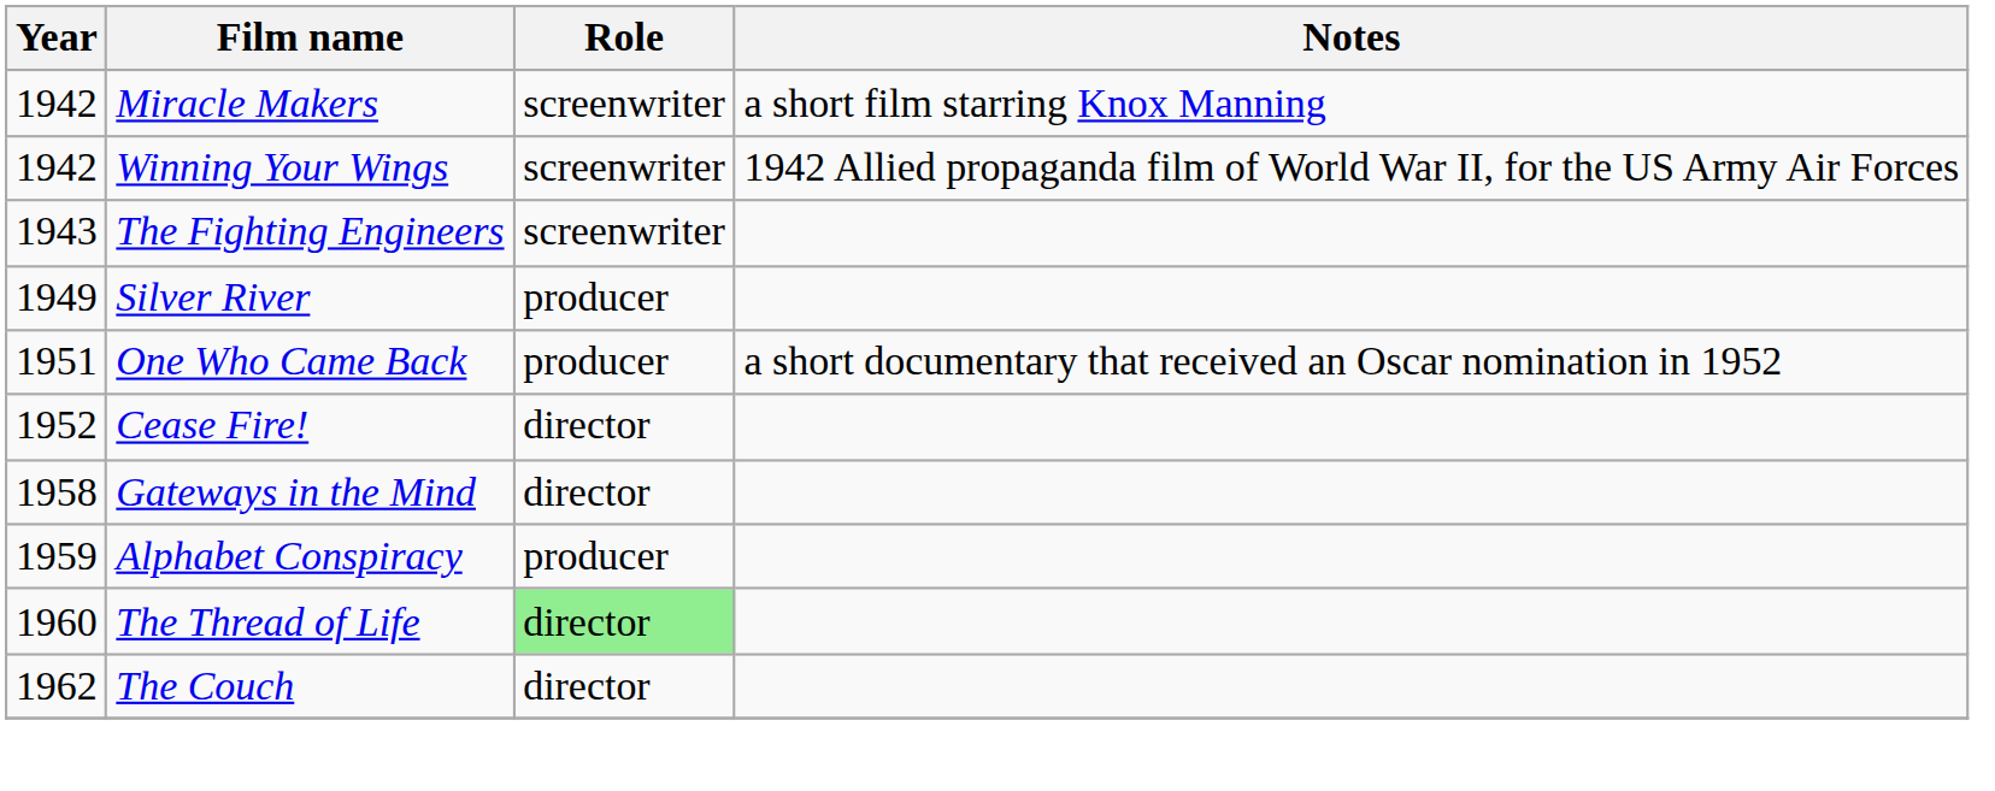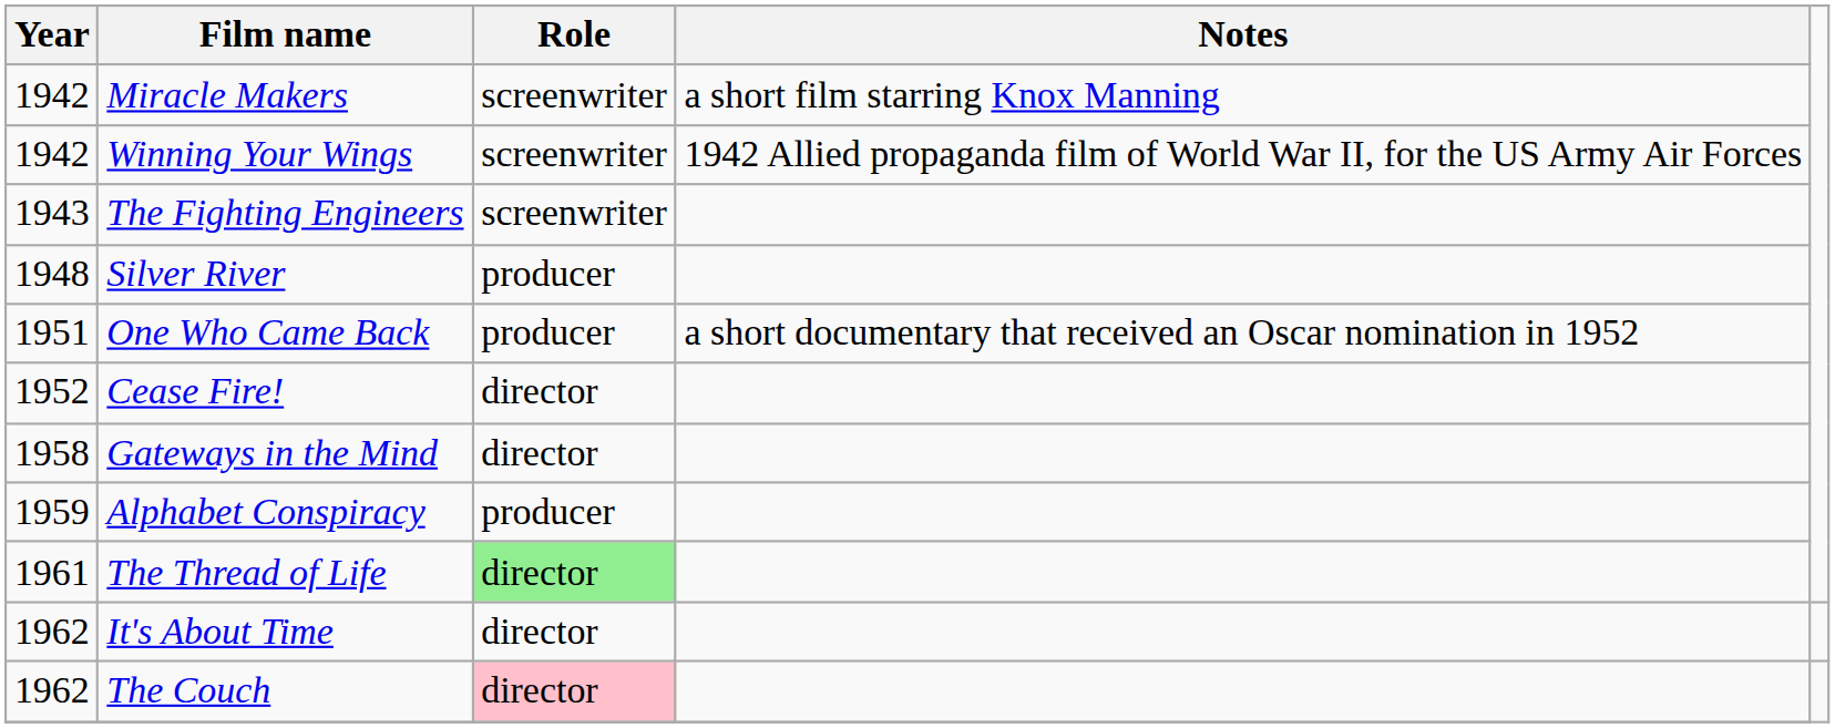 <table class="wikitable sortable">
 <tr>
 <th>Year</th>
 <th>Film name</th>
 <th>Role</th>
 <th>Notes</th>
 </tr>
 <tr>
 <td>1942</td>
 <td><em><a href='#'>Miracle Makers</a></em></td>
 <td>screenwriter</td>
 <td>a short film starring <a href='#'>Knox Manning</a></td>
 </tr>
 <tr>
 <td>1942</td>
 <td><em><a href='#'>Winning Your Wings</a></em></td>
 <td>screenwriter</td>
 <td>1942 Allied propaganda film of World War II, for the US Army Air Forces</td>
 </tr>
 <tr>
 <td>1943</td>
 <td><em><a href='#'>The Fighting Engineers</a></em></td>
 <td>screenwriter</td>
 <td></td>
 </tr>
 <tr>
-<td>1949</td>
+<td>1948</td>
 <td><em><a href='#'>Silver River</a></em></td>
 <td>producer</td>
 <td></td>
 </tr>
 <tr>
 <td>1951</td>
 <td><em><a href='#'>One Who Came Back</a></em></td>
 <td>producer</td>
 <td>a short documentary that received an Oscar nomination in 1952</td>
 </tr>
 <tr>
 <td>1952</td>
 <td><em><a href='#'>Cease Fire!</a></em></td>
 <td>director</td>
 <td></td>
 </tr>
 <tr>
 <td>1958</td>
 <td><em><a href='#'>Gateways in the Mind</a></em></td>
 <td>director</td>
 <td></td>
 </tr>
 <tr>
 <td>1959</td>
 <td><em><a href='#'>Alphabet Conspiracy</a></em></td>
 <td>producer</td>
 <td></td>
 </tr>
 <tr>
-<td>1960</td>
+<td>1961</td>
 <td><em><a href='#'>The Thread of Life</a></em></td>
 <td style="background: lightgreen;">director</td>
 <td></td>
 </tr>
 <tr>
 <td>1962</td>
+<td><em><a href='#'>It's About Time</a></em></td>
+<td>director</td>
+<td></td>
+<td></td>
+</tr>
+<tr>
+<td>1962</td>
 <td><em><a href='#'>The Couch</a></em></td>
-<td>director</td>
+<td style="background: pink;">director</td>
 <td></td>
 </tr>
 <tr>
 </tr>
 </table>
